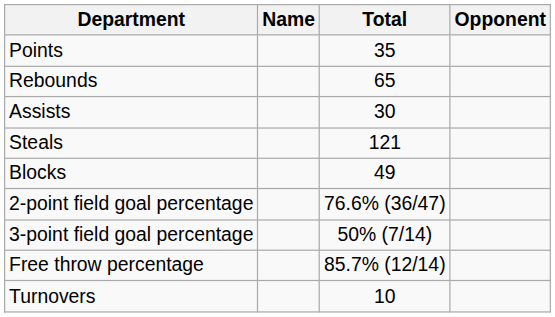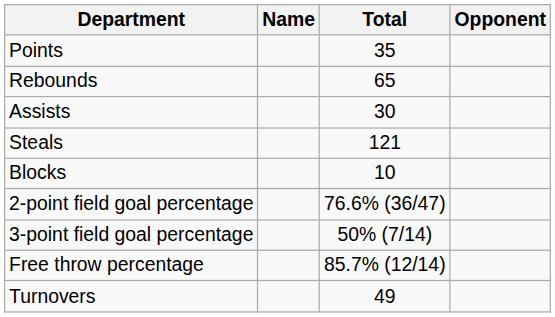 <table class=wikitable>
 <tr>
 <th>Department</th>
 <th>Name</th>
 <th>Total</th>
 <th>Opponent</th>
 </tr>
 <tr>
 <td>Points</td>
 <td></td>
 <td align=center>35</td>
 <td></td>
 </tr>
 <tr>
 <td>Rebounds</td>
 <td></td>
 <td align=center>65</td>
 <td></td>
 </tr>
 <tr>
 <td>Assists</td>
 <td></td>
 <td align=center>30</td>
 <td></td>
 </tr>
 <tr>
 <td>Steals</td>
 <td></td>
 <td align=center>121</td>
 <td></td>
 </tr>
 <tr>
 <td>Blocks</td>
 <td></td>
-<td align=center>49</td>
+<td align=center>10</td>
 <td></td>
 </tr>
 <tr>
 <td>2-point field goal percentage</td>
 <td></td>
 <td align=center>76.6% (36/47)</td>
 <td></td>
 </tr>
 <tr>
 <td>3-point field goal percentage</td>
 <td></td>
 <td align=center>50% (7/14)</td>
 <td></td>
 </tr>
 <tr>
 <td>Free throw percentage</td>
 <td></td>
 <td align=center>85.7% (12/14)</td>
 <td></td>
 </tr>
 <tr>
 <td>Turnovers</td>
 <td></td>
-<td align=center>10</td>
+<td align=center>49</td>
 <td></td>
 </tr>
 </table>
